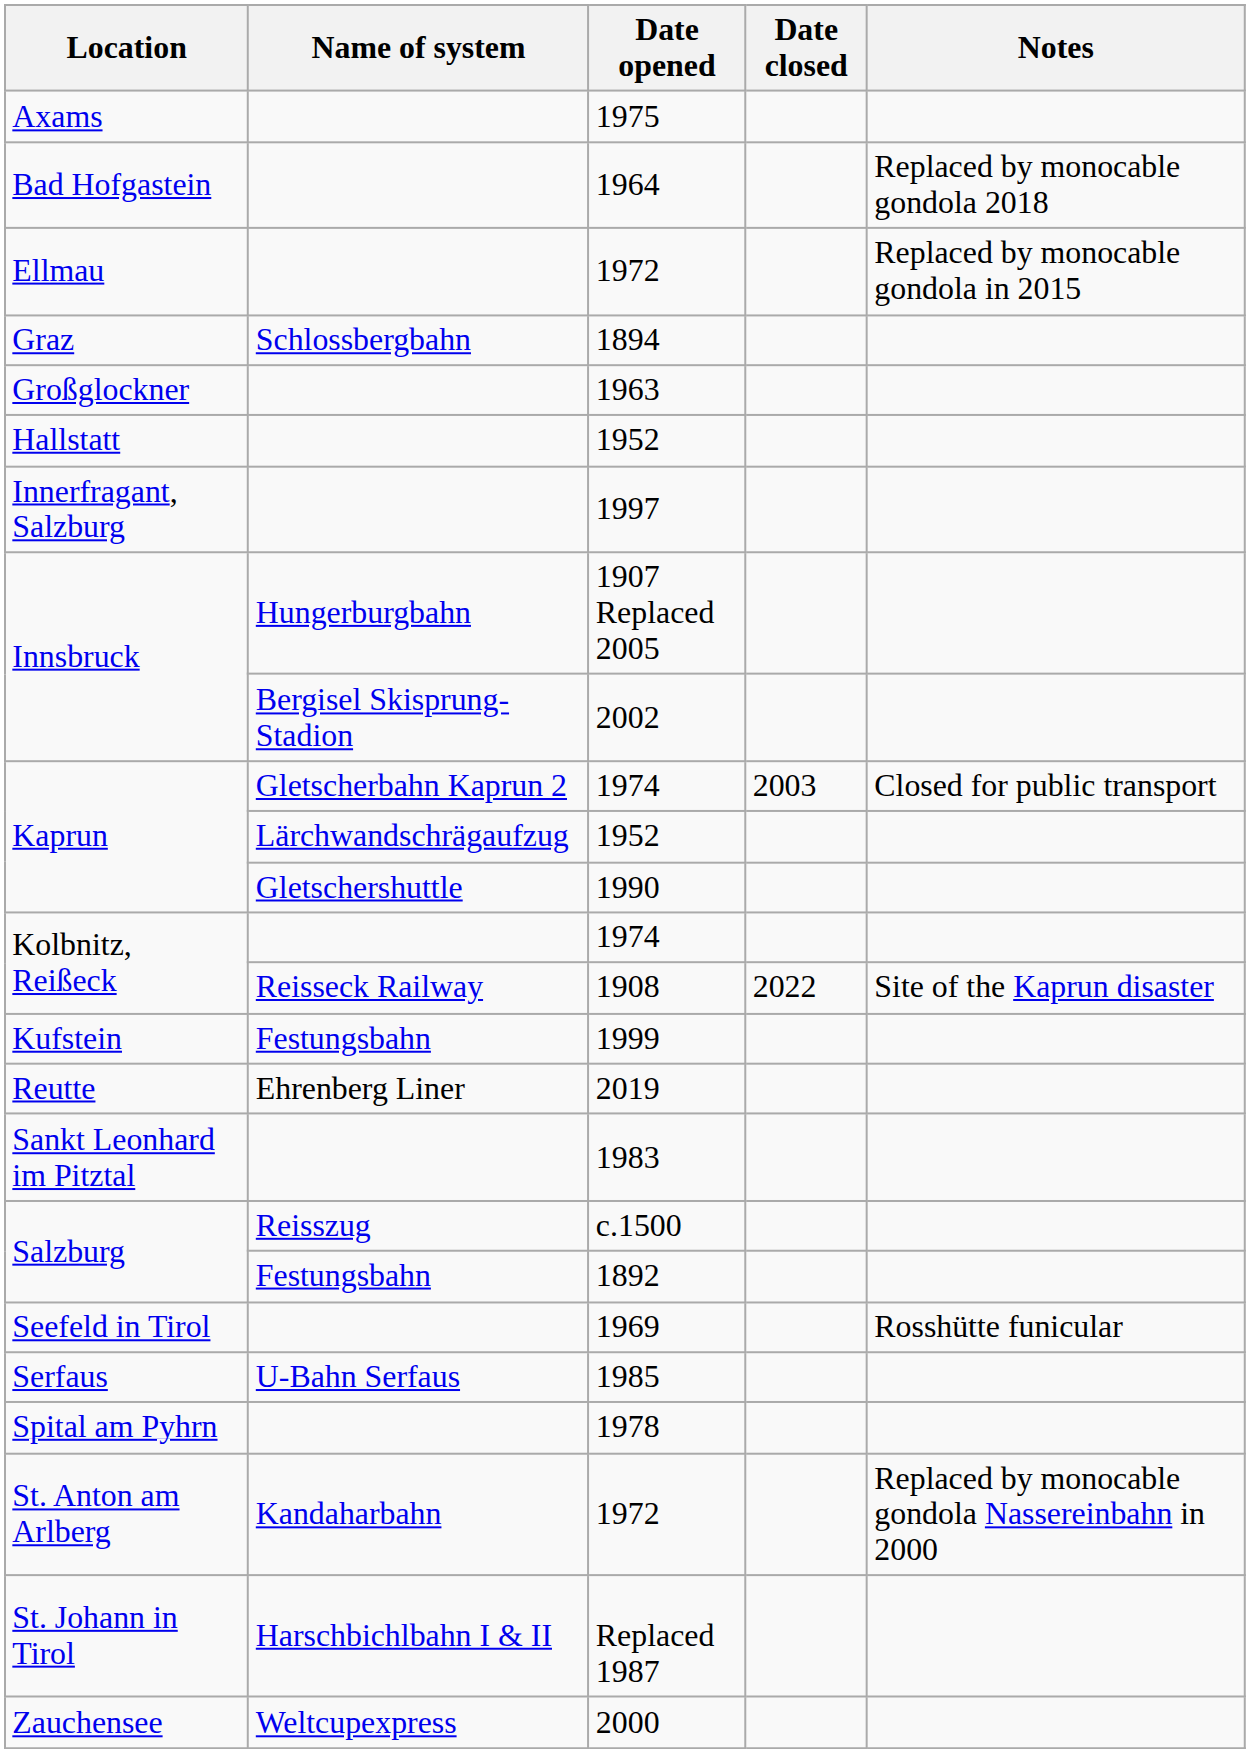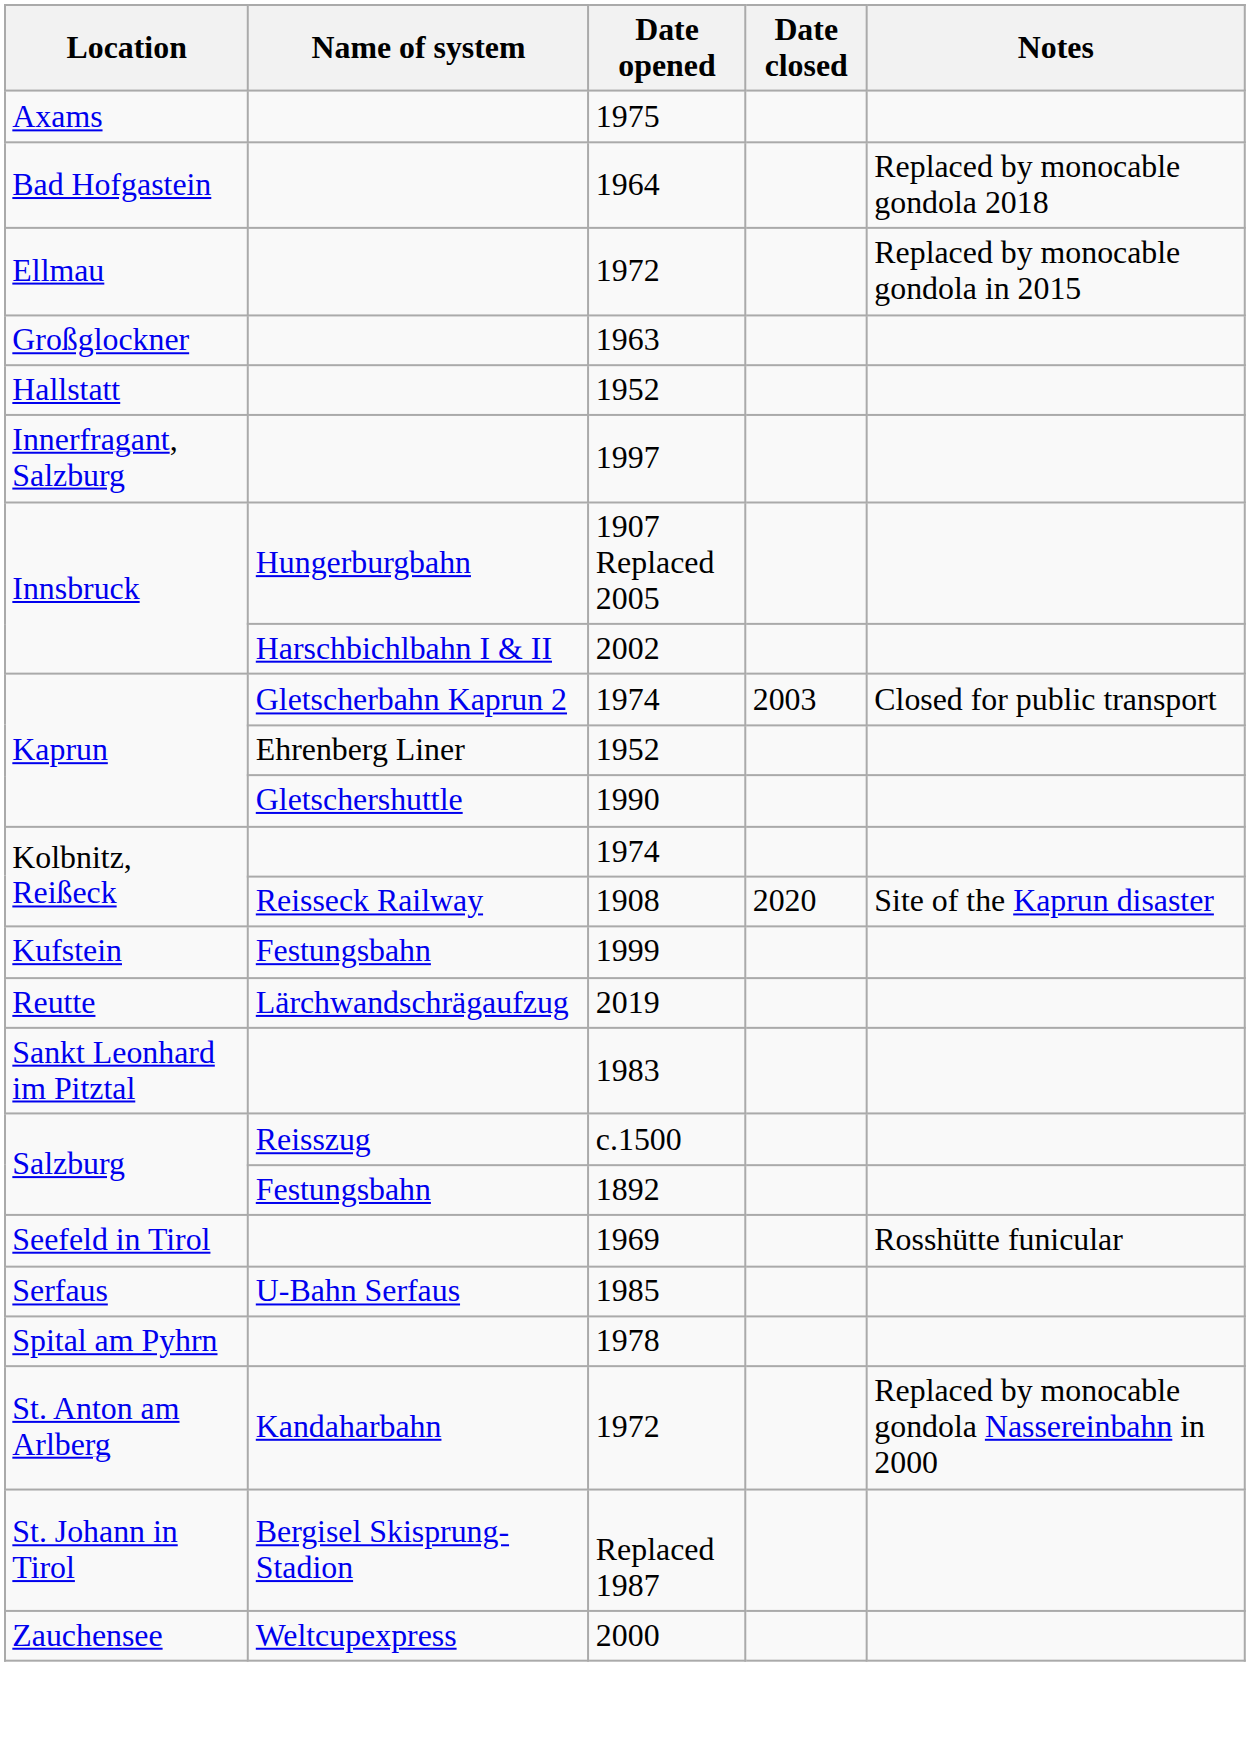 <table class="wikitable" width=100%>
 <tr>
 <th>Location</th>
 <th>Name of system</th>
 <th>Date opened</th>
 <th>Date closed</th>
 <th>Notes</th>
 </tr>
 <tr>
 <td><a href='#'>Axams</a></td>
 <td></td>
 <td>1975</td>
 <td></td>
 <td></td>
 </tr>
 <tr>
 <td><a href='#'>Bad Hofgastein</a></td>
 <td></td>
 <td>1964</td>
 <td></td>
 <td>Replaced by monocable gondola 2018</td>
 </tr>
 <tr>
 <td><a href='#'>Ellmau</a></td>
 <td></td>
 <td>1972</td>
 <td></td>
 <td>Replaced by monocable gondola in 2015</td>
 </tr>
 <tr>
-<td><a href='#'>Graz</a></td>
-<td><a href='#'>Schlossbergbahn</a></td>
-<td>1894</td>
-<td></td>
-<td></td>
-</tr>
-<tr>
 <td><a href='#'>Großglockner</a></td>
 <td></td>
 <td>1963</td>
 <td></td>
 <td></td>
 </tr>
 <tr>
 <td><a href='#'>Hallstatt</a></td>
 <td></td>
 <td>1952</td>
 <td></td>
 <td></td>
 </tr>
 <tr>
 <td><a href='#'>Innerfragant</a>, <a href='#'>Salzburg</a></td>
 <td></td>
 <td>1997</td>
 <td></td>
 <td></td>
 </tr>
 <tr>
 <td rowspan="2"><a href='#'>Innsbruck</a></td>
 <td><a href='#'>Hungerburgbahn</a></td>
 <td>1907<br>Replaced 2005</td>
 <td></td>
 <td></td>
 </tr>
 <tr>
-<td><a href='#'>Bergisel Skisprung-Stadion</a></td>
+<td><a href='#'>Harschbichlbahn I & II</a></td>
 <td>2002</td>
 <td></td>
 <td></td>
 </tr>
 <tr>
 <td rowspan="3"><a href='#'>Kaprun</a></td>
 <td><a href='#'>Gletscherbahn Kaprun 2</a></td>
 <td>1974</td>
 <td>2003</td>
 <td>Closed for public transport</td>
 </tr>
 <tr>
-<td><a href='#'>Lärchwandschrägaufzug</a></td>
+<td>Ehrenberg Liner</td>
 <td>1952</td>
 <td></td>
 <td></td>
 </tr>
 <tr>
 <td><a href='#'>Gletschershuttle</a></td>
 <td>1990</td>
 <td></td>
 <td></td>
 </tr>
 <tr>
 <td rowspan="2">Kolbnitz, <a href='#'>Reißeck</a></td>
 <td></td>
 <td>1974</td>
 <td></td>
 <td></td>
 </tr>
 <tr>
 <td><a href='#'>Reisseck Railway</a></td>
 <td>1908</td>
-<td>2022</td>
+<td>2020</td>
 <td>Site of the <a href='#'>Kaprun disaster</a></td>
 </tr>
 <tr>
 <td><a href='#'>Kufstein</a></td>
 <td><a href='#'>Festungsbahn</a></td>
 <td>1999</td>
 <td></td>
 <td></td>
 </tr>
 <tr>
 <td><a href='#'>Reutte</a></td>
-<td>Ehrenberg Liner</td>
+<td><a href='#'>Lärchwandschrägaufzug</a></td>
 <td>2019</td>
 <td></td>
 <td></td>
 </tr>
 <tr>
 <td><a href='#'>Sankt Leonhard im Pitztal</a></td>
 <td></td>
 <td>1983</td>
 <td></td>
 <td></td>
 </tr>
 <tr>
 <td rowspan="2"><a href='#'>Salzburg</a></td>
 <td><a href='#'>Reisszug</a></td>
 <td>c.1500</td>
 <td></td>
 <td></td>
 </tr>
 <tr>
 <td><a href='#'>Festungsbahn</a></td>
 <td>1892</td>
 <td></td>
 <td></td>
 </tr>
 <tr>
 <td><a href='#'>Seefeld in Tirol</a></td>
 <td></td>
 <td>1969</td>
 <td></td>
 <td>Rosshütte funicular</td>
 </tr>
 <tr>
 <td><a href='#'>Serfaus</a></td>
 <td><a href='#'>U-Bahn Serfaus</a></td>
 <td>1985</td>
 <td></td>
 <td></td>
 </tr>
 <tr>
 <td><a href='#'>Spital am Pyhrn</a></td>
 <td></td>
 <td>1978</td>
 <td></td>
 <td></td>
 </tr>
 <tr>
 <td><a href='#'>St. Anton am Arlberg</a></td>
 <td><a href='#'>Kandaharbahn</a></td>
 <td>1972</td>
 <td></td>
 <td>Replaced by monocable gondola <a href='#'>Nassereinbahn</a> in 2000</td>
 </tr>
 <tr>
 <td><a href='#'>St. Johann in Tirol</a></td>
-<td><a href='#'>Harschbichlbahn I & II</a></td>
+<td><a href='#'>Bergisel Skisprung-Stadion</a></td>
 <td><br>Replaced 1987</td>
 <td></td>
 <td></td>
 </tr>
 <tr>
 <td><a href='#'>Zauchensee</a></td>
 <td><a href='#'>Weltcupexpress</a></td>
 <td>2000</td>
 <td></td>
 <td></td>
 </tr>
 </table>
